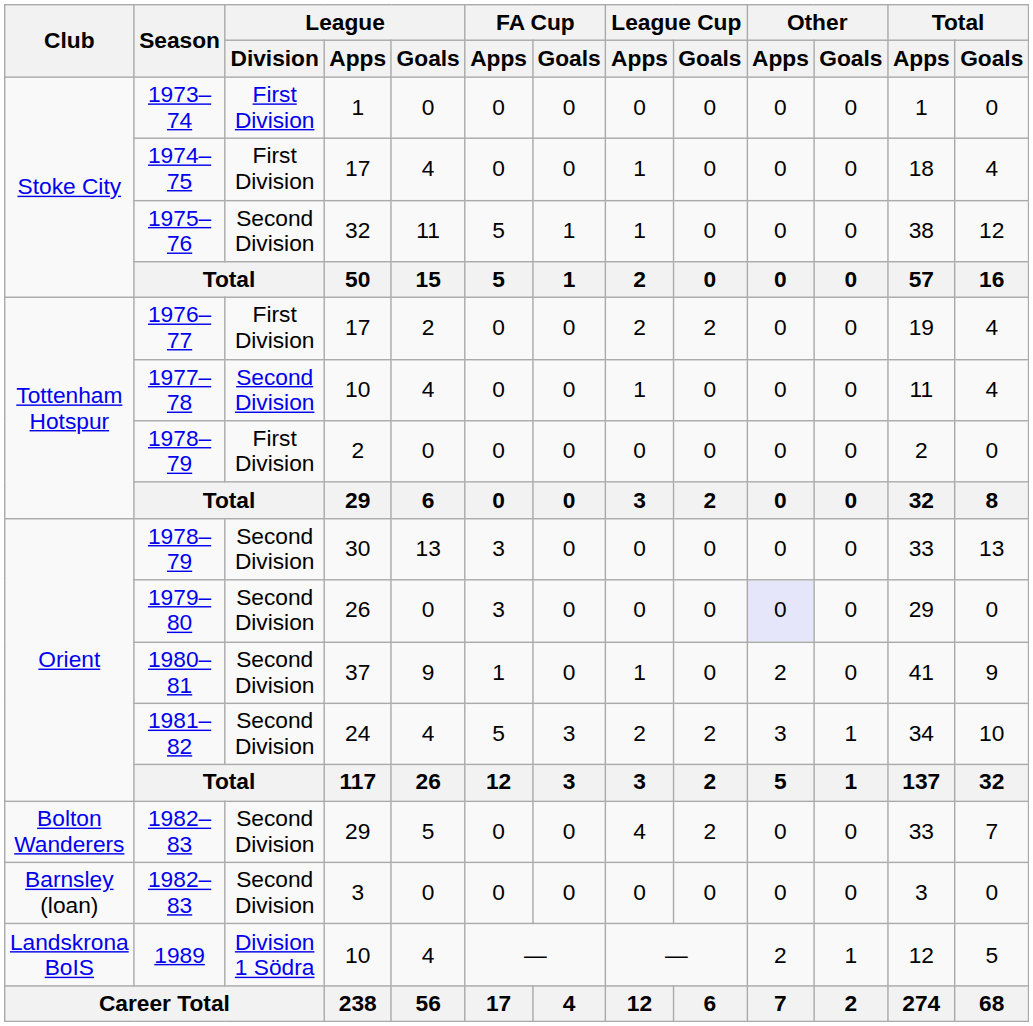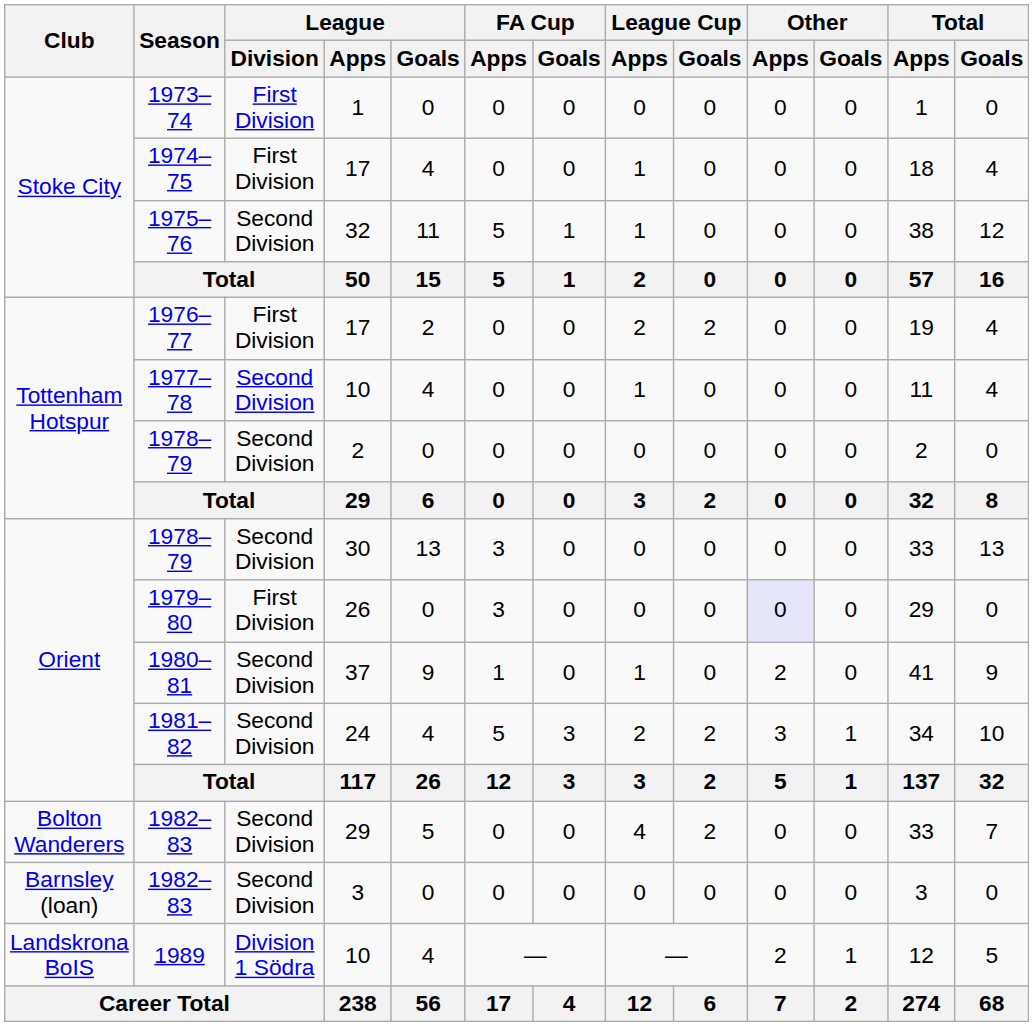 <table class="wikitable" style="text-align: center;">
 <tr>
 <th rowspan="2">Club</th>
 <th rowspan="2">Season</th>
 <th colspan="3">League</th>
 <th colspan="2">FA Cup</th>
 <th colspan="2">League Cup</th>
 <th colspan="2">Other</th>
 <th colspan="2">Total</th>
 </tr>
 <tr>
 <th>Division</th>
 <th>Apps</th>
 <th>Goals</th>
 <th>Apps</th>
 <th>Goals</th>
 <th>Apps</th>
 <th>Goals</th>
 <th>Apps</th>
 <th>Goals</th>
 <th>Apps</th>
 <th>Goals</th>
 </tr>
 <tr>
 <td rowspan="4"><a href='#'>Stoke City</a></td>
 <td><a href='#'>1973–74</a></td>
 <td><a href='#'>First Division</a></td>
 <td>1</td>
 <td>0</td>
 <td>0</td>
 <td>0</td>
 <td>0</td>
 <td>0</td>
 <td>0</td>
 <td>0</td>
 <td>1</td>
 <td>0</td>
 </tr>
 <tr>
 <td><a href='#'>1974–75</a></td>
 <td>First Division</td>
 <td>17</td>
 <td>4</td>
 <td>0</td>
 <td>0</td>
 <td>1</td>
 <td>0</td>
 <td>0</td>
 <td>0</td>
 <td>18</td>
 <td>4</td>
 </tr>
 <tr>
 <td><a href='#'>1975–76</a></td>
 <td>Second Division</td>
 <td>32</td>
 <td>11</td>
 <td>5</td>
 <td>1</td>
 <td>1</td>
 <td>0</td>
 <td>0</td>
 <td>0</td>
 <td>38</td>
 <td>12</td>
 </tr>
 <tr>
 <th colspan="2">Total</th>
 <th>50</th>
 <th>15</th>
 <th>5</th>
 <th>1</th>
 <th>2</th>
 <th>0</th>
 <th>0</th>
 <th>0</th>
 <th>57</th>
 <th>16</th>
 </tr>
 <tr>
 <td rowspan="4"><a href='#'>Tottenham Hotspur</a></td>
 <td><a href='#'>1976–77</a></td>
 <td>First Division</td>
 <td>17</td>
 <td>2</td>
 <td>0</td>
 <td>0</td>
 <td>2</td>
 <td>2</td>
 <td>0</td>
 <td>0</td>
 <td>19</td>
 <td>4</td>
 </tr>
 <tr>
 <td><a href='#'>1977–78</a></td>
 <td><a href='#'>Second Division</a></td>
 <td>10</td>
 <td>4</td>
 <td>0</td>
 <td>0</td>
 <td>1</td>
 <td>0</td>
 <td>0</td>
 <td>0</td>
 <td>11</td>
 <td>4</td>
 </tr>
 <tr>
 <td><a href='#'>1978–79</a></td>
-<td>First Division</td>
+<td>Second Division</td>
 <td>2</td>
 <td>0</td>
 <td>0</td>
 <td>0</td>
 <td>0</td>
 <td>0</td>
 <td>0</td>
 <td>0</td>
 <td>2</td>
 <td>0</td>
 </tr>
 <tr>
 <th colspan="2">Total</th>
 <th>29</th>
 <th>6</th>
 <th>0</th>
 <th>0</th>
 <th>3</th>
 <th>2</th>
 <th>0</th>
 <th>0</th>
 <th>32</th>
 <th>8</th>
 </tr>
 <tr>
 <td rowspan="5"><a href='#'>Orient</a></td>
 <td><a href='#'>1978–79</a></td>
 <td>Second Division</td>
 <td>30</td>
 <td>13</td>
 <td>3</td>
 <td>0</td>
 <td>0</td>
 <td>0</td>
 <td>0</td>
 <td>0</td>
 <td>33</td>
 <td>13</td>
 </tr>
 <tr>
 <td><a href='#'>1979–80</a></td>
-<td>Second Division</td>
+<td>First Division</td>
 <td>26</td>
 <td>0</td>
 <td>3</td>
 <td>0</td>
 <td>0</td>
 <td>0</td>
 <td style="background: lavender;">0</td>
 <td>0</td>
 <td>29</td>
 <td>0</td>
 </tr>
 <tr>
 <td><a href='#'>1980–81</a></td>
 <td>Second Division</td>
 <td>37</td>
 <td>9</td>
 <td>1</td>
 <td>0</td>
 <td>1</td>
 <td>0</td>
 <td>2</td>
 <td>0</td>
 <td>41</td>
 <td>9</td>
 </tr>
 <tr>
 <td><a href='#'>1981–82</a></td>
 <td>Second Division</td>
 <td>24</td>
 <td>4</td>
 <td>5</td>
 <td>3</td>
 <td>2</td>
 <td>2</td>
 <td>3</td>
 <td>1</td>
 <td>34</td>
 <td>10</td>
 </tr>
 <tr>
 <th colspan="2">Total</th>
 <th>117</th>
 <th>26</th>
 <th>12</th>
 <th>3</th>
 <th>3</th>
 <th>2</th>
 <th>5</th>
 <th>1</th>
 <th>137</th>
 <th>32</th>
 </tr>
 <tr>
 <td><a href='#'>Bolton Wanderers</a></td>
 <td><a href='#'>1982–83</a></td>
 <td>Second Division</td>
 <td>29</td>
 <td>5</td>
 <td>0</td>
 <td>0</td>
 <td>4</td>
 <td>2</td>
 <td>0</td>
 <td>0</td>
 <td>33</td>
 <td>7</td>
 </tr>
 <tr>
 <td><a href='#'>Barnsley</a> (loan)</td>
 <td><a href='#'>1982–83</a></td>
 <td>Second Division</td>
 <td>3</td>
 <td>0</td>
 <td>0</td>
 <td>0</td>
 <td>0</td>
 <td>0</td>
 <td>0</td>
 <td>0</td>
 <td>3</td>
 <td>0</td>
 </tr>
 <tr>
 <td><a href='#'>Landskrona BoIS</a></td>
 <td><a href='#'>1989</a></td>
 <td><a href='#'>Division 1 Södra</a></td>
 <td>10</td>
 <td>4</td>
 <td colspan="2">—</td>
 <td colspan="2">—</td>
 <td>2</td>
 <td>1</td>
 <td>12</td>
 <td>5</td>
 </tr>
 <tr>
 <th colspan="3">Career Total</th>
 <th>238</th>
 <th>56</th>
 <th>17</th>
 <th>4</th>
 <th>12</th>
 <th>6</th>
 <th>7</th>
 <th>2</th>
 <th>274</th>
 <th>68</th>
 </tr>
 </table>
